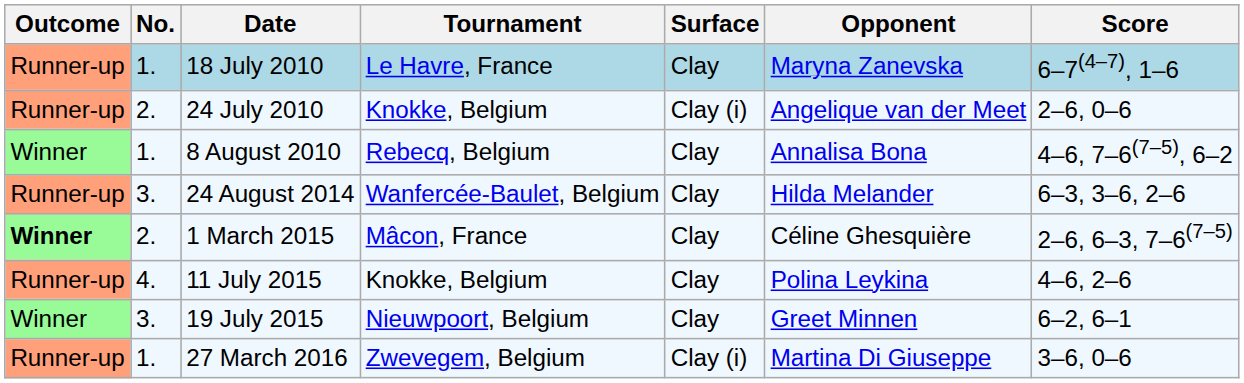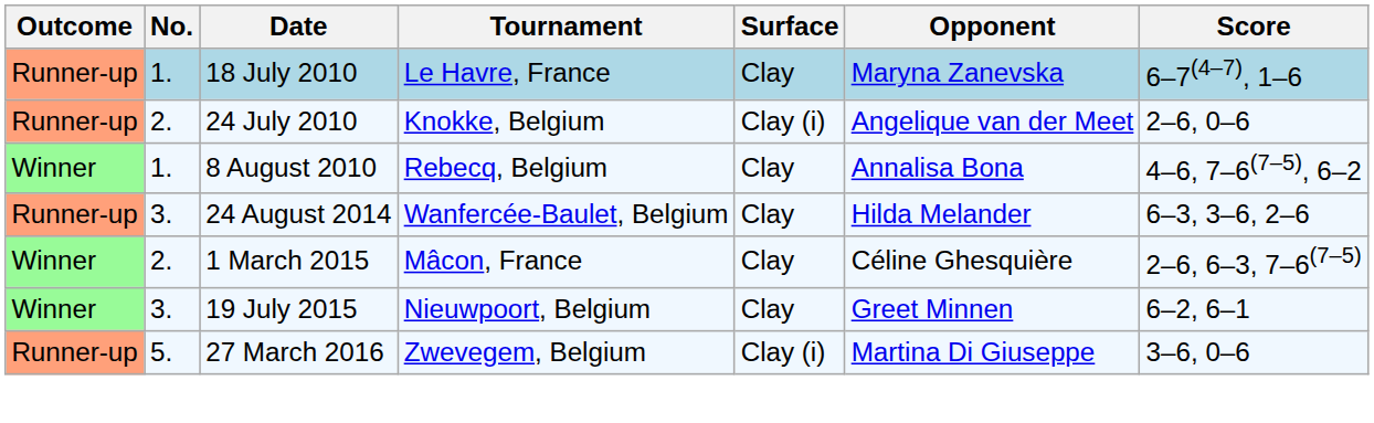 <table class="sortable wikitable" style=font-size:97%>
 <tr>
 <th>Outcome</th>
 <th>No.</th>
 <th>Date</th>
 <th>Tournament</th>
 <th>Surface</th>
 <th>Opponent</th>
 <th class="unsortable">Score</th>
 </tr>
 <tr style="background:lightblue;">
 <td style="background:#ffa07a;">Runner-up</td>
 <td>1.</td>
 <td>18 July 2010</td>
 <td><a href='#'>Le Havre</a>, France</td>
 <td>Clay</td>
 <td> <a href='#'>Maryna Zanevska</a></td>
 <td>6–7<sup>(4–7)</sup>, 1–6</td>
 </tr>
 <tr style="background:#f0f8ff;">
 <td style="background:#ffa07a;">Runner-up</td>
 <td>2.</td>
 <td>24 July 2010</td>
 <td><a href='#'>Knokke</a>, Belgium</td>
 <td>Clay (i)</td>
 <td> <a href='#'>Angelique van der Meet</a></td>
 <td>2–6, 0–6</td>
 </tr>
 <tr style="background:#f0f8ff;">
 <td style="background:#98fb98;">Winner</td>
 <td>1.</td>
 <td>8 August 2010</td>
 <td><a href='#'>Rebecq</a>, Belgium</td>
 <td>Clay</td>
 <td> <a href='#'>Annalisa Bona</a></td>
 <td>4–6, 7–6<sup>(7–5)</sup>, 6–2</td>
 </tr>
 <tr style="background:#f0f8ff;">
 <td style="background:#ffa07a;">Runner-up</td>
 <td>3.</td>
 <td>24 August 2014</td>
 <td><a href='#'>Wanfercée-Baulet</a>, Belgium</td>
 <td>Clay</td>
 <td> <a href='#'>Hilda Melander</a></td>
 <td>6–3, 3–6, 2–6</td>
 </tr>
 <tr style="background:#f0f8ff;">
-<td style="background:#98fb98;"><strong>Winner</strong></td>
+<td style="background:#98fb98;">Winner</td>
 <td>2.</td>
 <td>1 March 2015</td>
 <td><a href='#'>Mâcon</a>, France</td>
 <td>Clay</td>
 <td> Céline Ghesquière</td>
 <td>2–6, 6–3, 7–6<sup>(7–5)</sup></td>
-</tr>
-<tr style="background:#f0f8ff;">
-<td style="background:#ffa07a;">Runner-up</td>
-<td>4.</td>
-<td>11 July 2015</td>
-<td>Knokke, Belgium</td>
-<td>Clay</td>
-<td> <a href='#'>Polina Leykina</a></td>
-<td>4–6, 2–6</td>
 </tr>
 <tr style="background:#f0f8ff;">
 <td style="background:#98fb98;">Winner</td>
 <td>3.</td>
 <td>19 July 2015</td>
 <td><a href='#'>Nieuwpoort</a>, Belgium</td>
 <td>Clay</td>
 <td> <a href='#'>Greet Minnen</a></td>
 <td>6–2, 6–1</td>
 </tr>
 <tr style="background:#f0f8ff;">
 <td style="background:#ffa07a;">Runner-up</td>
-<td>1.</td>
+<td>5.</td>
 <td>27 March 2016</td>
 <td><a href='#'>Zwevegem</a>, Belgium</td>
 <td>Clay (i)</td>
 <td> <a href='#'>Martina Di Giuseppe</a></td>
 <td>3–6, 0–6</td>
 </tr>
 </table>
